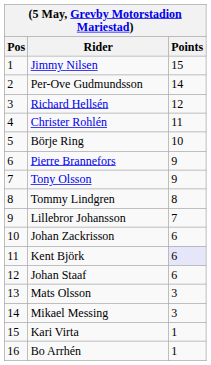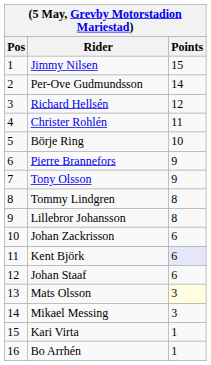 <table class="wikitable">
 <tr>
 <th colspan="6">(5 May, <a href='#'>Grevby Motorstadion</a><br> <a href='#'>Mariestad</a>)</th>
 </tr>
 <tr>
 <th width=20>Pos</th>
 <th width=180>Rider</th>
 <th width=40>Points</th>
 </tr>
 <tr>
 <td>1</td>
 <td style="text-align:left;"><a href='#'>Jimmy Nilsen</a></td>
 <td>15</td>
 </tr>
 <tr>
 <td>2</td>
 <td style="text-align:left;">Per-Ove Gudmundsson</td>
 <td>14</td>
 </tr>
 <tr>
 <td>3</td>
 <td style="text-align:left;"><a href='#'>Richard Hellsén</a></td>
 <td>12</td>
 </tr>
 <tr>
 <td>4</td>
 <td style="text-align:left;"><a href='#'>Christer Rohlén</a></td>
 <td>11</td>
 </tr>
 <tr>
 <td>5</td>
 <td style="text-align:left;">Börje Ring</td>
 <td>10</td>
 </tr>
 <tr>
 <td>6</td>
 <td style="text-align:left;"><a href='#'>Pierre Brannefors</a></td>
 <td>9</td>
 </tr>
 <tr>
 <td>7</td>
 <td style="text-align:left;"><a href='#'>Tony Olsson</a></td>
 <td>9</td>
 </tr>
 <tr>
 <td>8</td>
 <td style="text-align:left;">Tommy Lindgren</td>
 <td>8</td>
 </tr>
 <tr>
 <td>9</td>
 <td style="text-align:left;">Lillebror Johansson</td>
-<td>7</td>
+<td>8</td>
 </tr>
 <tr>
 <td>10</td>
 <td style="text-align:left;">Johan Zackrisson</td>
 <td>6</td>
 </tr>
 <tr>
 <td>11</td>
 <td style="text-align:left;">Kent Björk</td>
 <td style="background: lavender;">6</td>
 </tr>
 <tr>
 <td>12</td>
 <td style="text-align:left;">Johan Staaf</td>
 <td>6</td>
 </tr>
 <tr>
 <td>13</td>
 <td style="text-align:left;">Mats Olsson</td>
-<td>3</td>
+<td style="background: lightyellow;">3</td>
 </tr>
 <tr>
 <td>14</td>
 <td style="text-align:left;">Mikael Messing</td>
 <td>3</td>
 </tr>
 <tr>
 <td>15</td>
 <td style="text-align:left;">Kari Virta</td>
 <td>1</td>
 </tr>
 <tr>
 <td>16</td>
 <td style="text-align:left;">Bo Arrhén</td>
 <td>1</td>
 </tr>
 </table>
